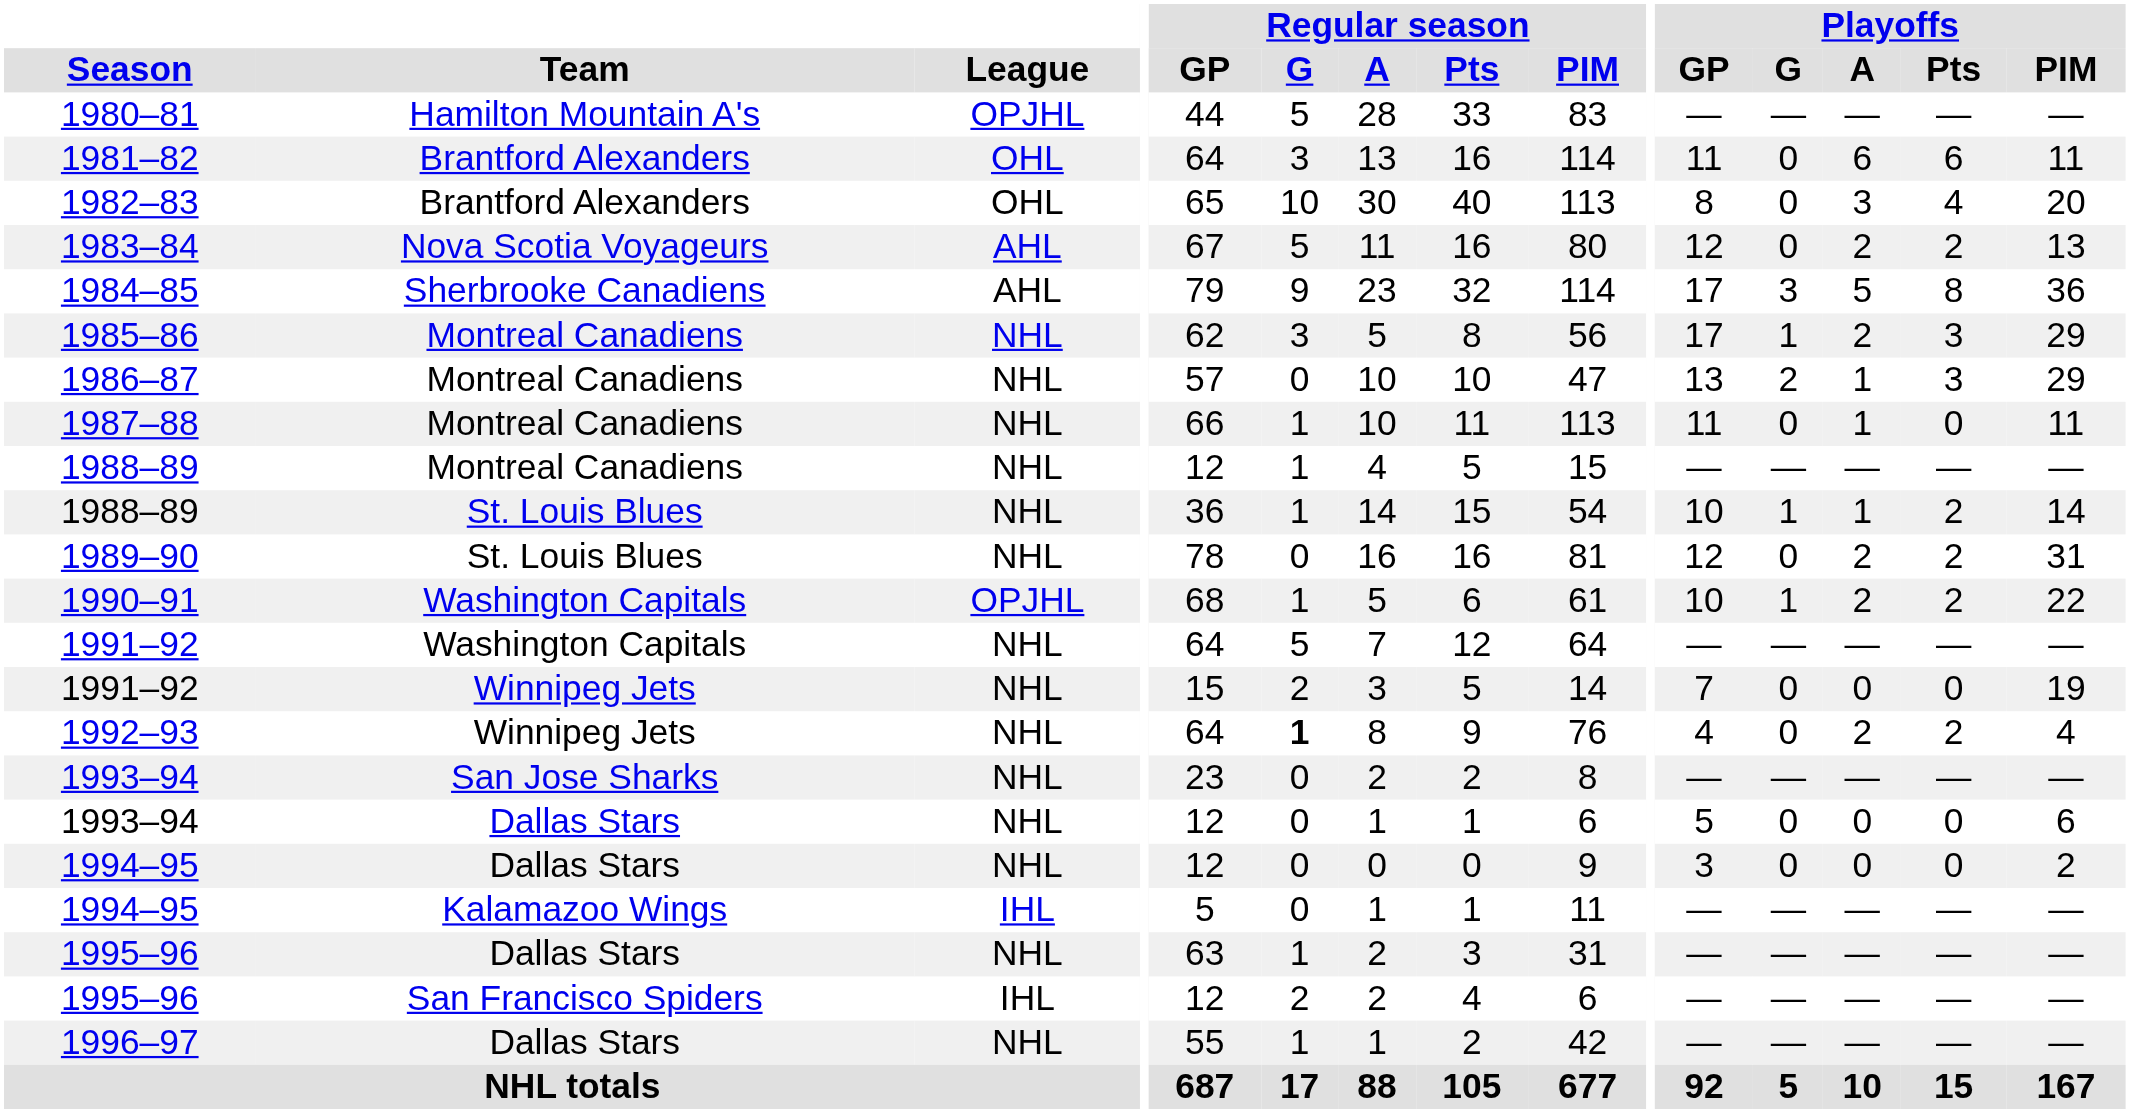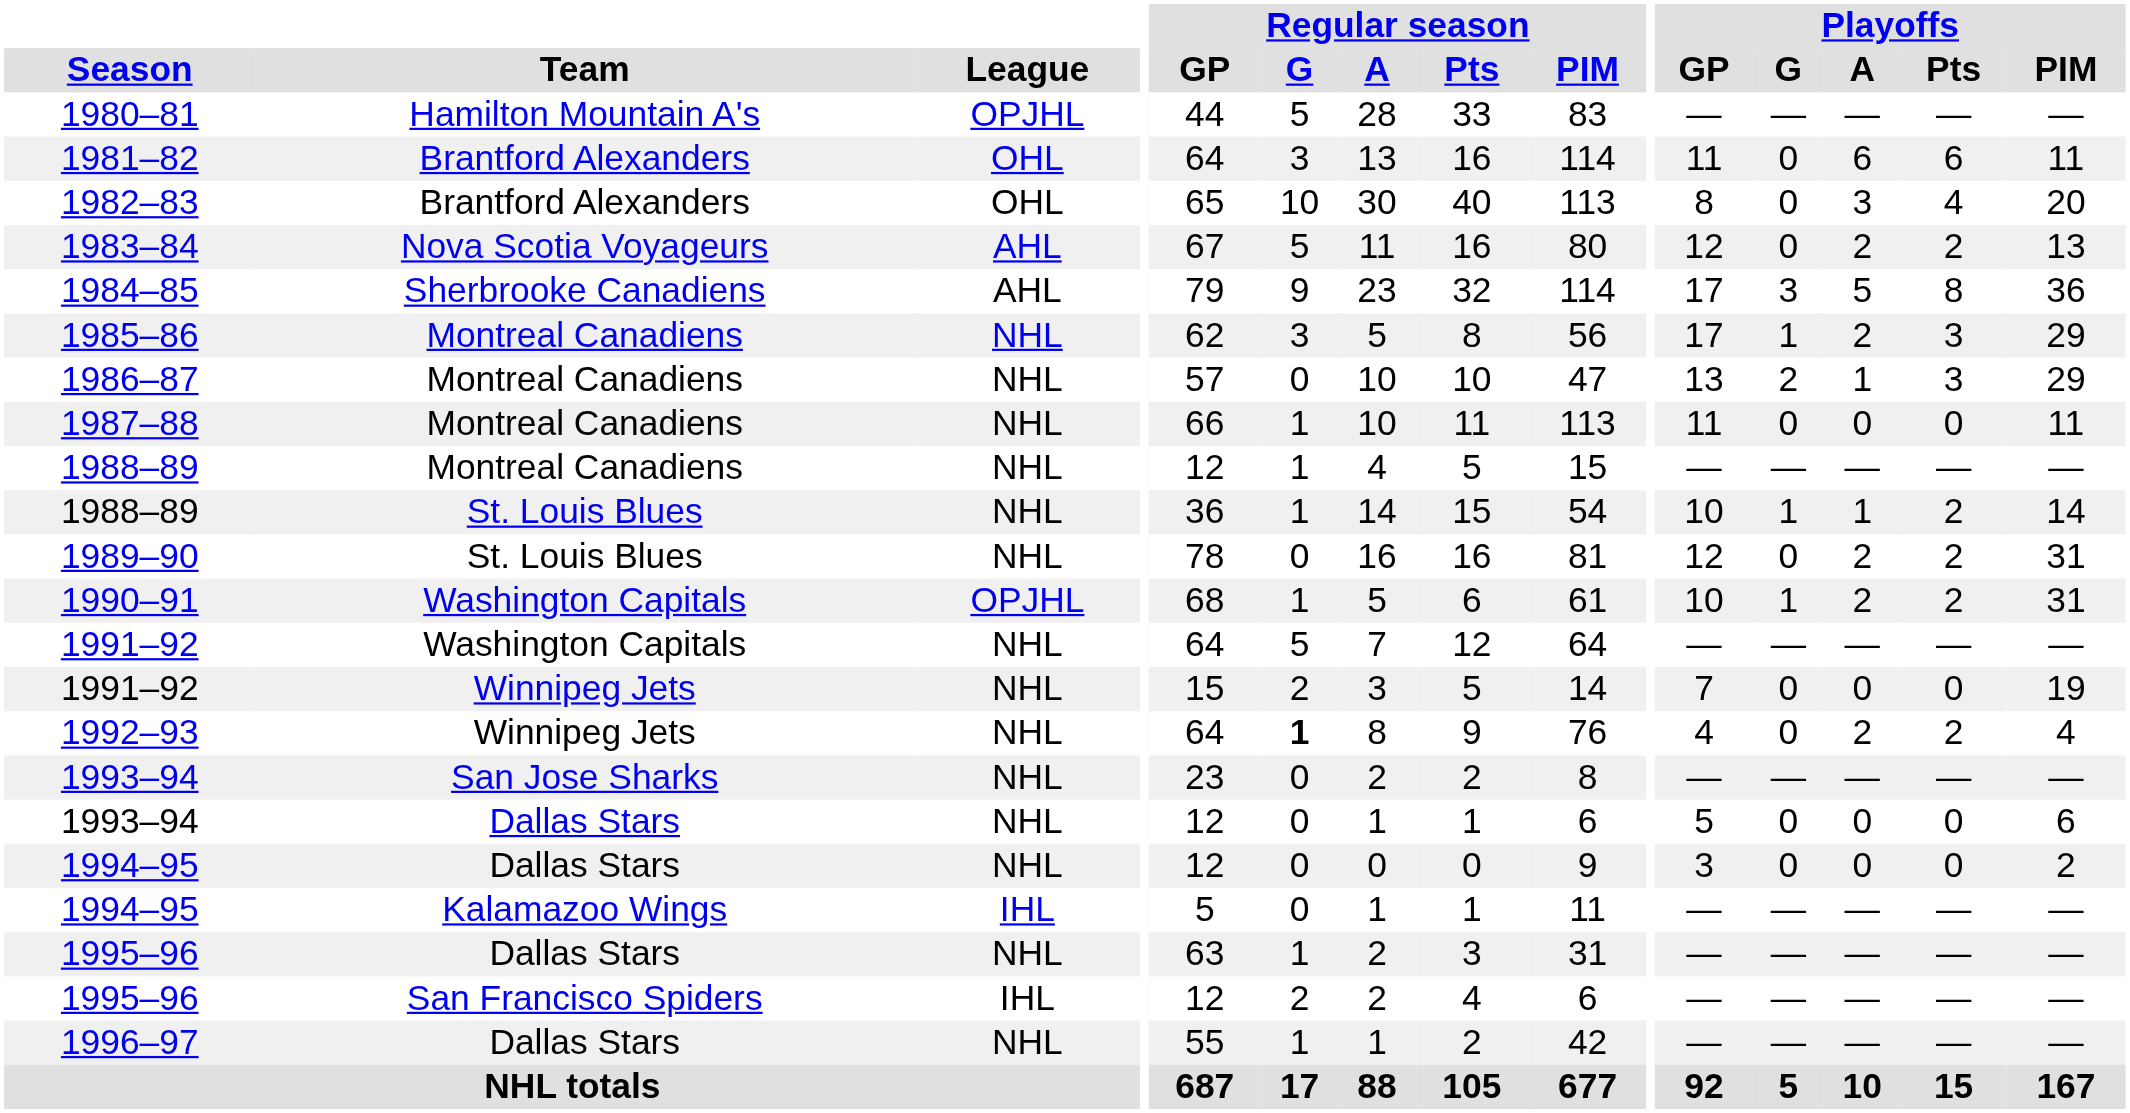 <table border="0" cellpadding="1" cellspacing="0" style="text-align:center; width:60em">
 <tr bgcolor="#e0e0e0">
 <th colspan="3" bgcolor="#ffffff"></th>
 <th rowspan="99" bgcolor="#ffffff"></th>
 <th colspan="5"><a href='#'>Regular season</a></th>
 <th rowspan="99" bgcolor="#ffffff"></th>
 <th colspan="5"><a href='#'>Playoffs</a></th>
 </tr>
 <tr bgcolor="#e0e0e0">
 <th><a href='#'>Season</a></th>
 <th>Team</th>
 <th>League</th>
 <th>GP</th>
 <th><a href='#'>G</a></th>
 <th><a href='#'>A</a></th>
 <th><a href='#'>Pts</a></th>
 <th><a href='#'>PIM</a></th>
 <th>GP</th>
 <th>G</th>
 <th>A</th>
 <th>Pts</th>
 <th>PIM</th>
 </tr>
 <tr>
 <td><a href='#'>1980–81</a></td>
 <td><a href='#'>Hamilton Mountain A's</a></td>
 <td><a href='#'>OPJHL</a></td>
 <td>44</td>
 <td>5</td>
 <td>28</td>
 <td>33</td>
 <td>83</td>
 <td>—</td>
 <td>—</td>
 <td>—</td>
 <td>—</td>
 <td>—</td>
 </tr>
 <tr bgcolor="#f0f0f0">
 <td><a href='#'>1981–82</a></td>
 <td><a href='#'>Brantford Alexanders</a></td>
 <td><a href='#'>OHL</a></td>
 <td>64</td>
 <td>3</td>
 <td>13</td>
 <td>16</td>
 <td>114</td>
 <td>11</td>
 <td>0</td>
 <td>6</td>
 <td>6</td>
 <td>11</td>
 </tr>
 <tr>
 <td><a href='#'>1982–83</a></td>
 <td>Brantford Alexanders</td>
 <td>OHL</td>
 <td>65</td>
 <td>10</td>
 <td>30</td>
 <td>40</td>
 <td>113</td>
 <td>8</td>
 <td>0</td>
 <td>3</td>
 <td>4</td>
 <td>20</td>
 </tr>
 <tr bgcolor="#f0f0f0">
 <td><a href='#'>1983–84</a></td>
 <td><a href='#'>Nova Scotia Voyageurs</a></td>
 <td><a href='#'>AHL</a></td>
 <td>67</td>
 <td>5</td>
 <td>11</td>
 <td>16</td>
 <td>80</td>
 <td>12</td>
 <td>0</td>
 <td>2</td>
 <td>2</td>
 <td>13</td>
 </tr>
 <tr>
 <td><a href='#'>1984–85</a></td>
 <td><a href='#'>Sherbrooke Canadiens</a></td>
 <td>AHL</td>
 <td>79</td>
 <td>9</td>
 <td>23</td>
 <td>32</td>
 <td>114</td>
 <td>17</td>
 <td>3</td>
 <td>5</td>
 <td>8</td>
 <td>36</td>
 </tr>
 <tr bgcolor="#f0f0f0">
 <td><a href='#'>1985–86</a></td>
 <td><a href='#'>Montreal Canadiens</a></td>
 <td><a href='#'>NHL</a></td>
 <td>62</td>
 <td>3</td>
 <td>5</td>
 <td>8</td>
 <td>56</td>
 <td>17</td>
 <td>1</td>
 <td>2</td>
 <td>3</td>
 <td>29</td>
 </tr>
 <tr>
 <td><a href='#'>1986–87</a></td>
 <td>Montreal Canadiens</td>
 <td>NHL</td>
 <td>57</td>
 <td>0</td>
 <td>10</td>
 <td>10</td>
 <td>47</td>
 <td>13</td>
 <td>2</td>
 <td>1</td>
 <td>3</td>
 <td>29</td>
 </tr>
 <tr bgcolor="#f0f0f0">
 <td><a href='#'>1987–88</a></td>
 <td>Montreal Canadiens</td>
 <td>NHL</td>
 <td>66</td>
 <td>1</td>
 <td>10</td>
 <td>11</td>
 <td>113</td>
 <td>11</td>
 <td>0</td>
-<td>1</td>
+<td>0</td>
 <td>0</td>
 <td>11</td>
 </tr>
 <tr>
 <td><a href='#'>1988–89</a></td>
 <td>Montreal Canadiens</td>
 <td>NHL</td>
 <td>12</td>
 <td>1</td>
 <td>4</td>
 <td>5</td>
 <td>15</td>
 <td>—</td>
 <td>—</td>
 <td>—</td>
 <td>—</td>
 <td>—</td>
 </tr>
 <tr bgcolor="#f0f0f0">
 <td>1988–89</td>
 <td><a href='#'>St. Louis Blues</a></td>
 <td>NHL</td>
 <td>36</td>
 <td>1</td>
 <td>14</td>
 <td>15</td>
 <td>54</td>
 <td>10</td>
 <td>1</td>
 <td>1</td>
 <td>2</td>
 <td>14</td>
 </tr>
 <tr>
 <td><a href='#'>1989–90</a></td>
 <td>St. Louis Blues</td>
 <td>NHL</td>
 <td>78</td>
 <td>0</td>
 <td>16</td>
 <td>16</td>
 <td>81</td>
 <td>12</td>
 <td>0</td>
 <td>2</td>
 <td>2</td>
 <td>31</td>
 </tr>
 <tr bgcolor="#f0f0f0">
 <td><a href='#'>1990–91</a></td>
 <td><a href='#'>Washington Capitals</a></td>
 <td><a href='#'>OPJHL</a></td>
 <td>68</td>
 <td>1</td>
 <td>5</td>
 <td>6</td>
 <td>61</td>
 <td>10</td>
 <td>1</td>
 <td>2</td>
 <td>2</td>
-<td>22</td>
+<td>31</td>
 </tr>
 <tr>
 <td><a href='#'>1991–92</a></td>
 <td>Washington Capitals</td>
 <td>NHL</td>
 <td>64</td>
 <td>5</td>
 <td>7</td>
 <td>12</td>
 <td>64</td>
 <td>—</td>
 <td>—</td>
 <td>—</td>
 <td>—</td>
 <td>—</td>
 </tr>
 <tr bgcolor="#f0f0f0">
 <td>1991–92</td>
 <td><a href='#'>Winnipeg Jets</a></td>
 <td>NHL</td>
 <td>15</td>
 <td>2</td>
 <td>3</td>
 <td>5</td>
 <td>14</td>
 <td>7</td>
 <td>0</td>
 <td>0</td>
 <td>0</td>
 <td>19</td>
 </tr>
 <tr>
 <td><a href='#'>1992–93</a></td>
 <td>Winnipeg Jets</td>
 <td>NHL</td>
 <td>64</td>
 <td><strong>1</strong></td>
 <td>8</td>
 <td>9</td>
 <td>76</td>
 <td>4</td>
 <td>0</td>
 <td>2</td>
 <td>2</td>
 <td>4</td>
 </tr>
 <tr bgcolor="#f0f0f0">
 <td><a href='#'>1993–94</a></td>
 <td><a href='#'>San Jose Sharks</a></td>
 <td>NHL</td>
 <td>23</td>
 <td>0</td>
 <td>2</td>
 <td>2</td>
 <td>8</td>
 <td>—</td>
 <td>—</td>
 <td>—</td>
 <td>—</td>
 <td>—</td>
 </tr>
 <tr>
 <td>1993–94</td>
 <td><a href='#'>Dallas Stars</a></td>
 <td>NHL</td>
 <td>12</td>
 <td>0</td>
 <td>1</td>
 <td>1</td>
 <td>6</td>
 <td>5</td>
 <td>0</td>
 <td>0</td>
 <td>0</td>
 <td>6</td>
 </tr>
 <tr bgcolor="#f0f0f0">
 <td><a href='#'>1994–95</a></td>
 <td>Dallas Stars</td>
 <td>NHL</td>
 <td>12</td>
 <td>0</td>
 <td>0</td>
 <td>0</td>
 <td>9</td>
 <td>3</td>
 <td>0</td>
 <td>0</td>
 <td>0</td>
 <td>2</td>
 </tr>
 <tr>
 <td><a href='#'>1994–95</a></td>
 <td><a href='#'>Kalamazoo Wings</a></td>
 <td><a href='#'>IHL</a></td>
 <td>5</td>
 <td>0</td>
 <td>1</td>
 <td>1</td>
 <td>11</td>
 <td>—</td>
 <td>—</td>
 <td>—</td>
 <td>—</td>
 <td>—</td>
 </tr>
 <tr bgcolor="#f0f0f0">
 <td><a href='#'>1995–96</a></td>
 <td>Dallas Stars</td>
 <td>NHL</td>
 <td>63</td>
 <td>1</td>
 <td>2</td>
 <td>3</td>
 <td>31</td>
 <td>—</td>
 <td>—</td>
 <td>—</td>
 <td>—</td>
 <td>—</td>
 </tr>
 <tr>
 <td><a href='#'>1995–96</a></td>
 <td><a href='#'>San Francisco Spiders</a></td>
 <td>IHL</td>
 <td>12</td>
 <td>2</td>
 <td>2</td>
 <td>4</td>
 <td>6</td>
 <td>—</td>
 <td>—</td>
 <td>—</td>
 <td>—</td>
 <td>—</td>
 </tr>
 <tr bgcolor="#f0f0f0">
 <td><a href='#'>1996–97</a></td>
 <td>Dallas Stars</td>
 <td>NHL</td>
 <td>55</td>
 <td>1</td>
 <td>1</td>
 <td>2</td>
 <td>42</td>
 <td>—</td>
 <td>—</td>
 <td>—</td>
 <td>—</td>
 <td>—</td>
 </tr>
 <tr bgcolor="#e0e0e0">
 <th colspan="3">NHL totals</th>
 <th>687</th>
 <th>17</th>
 <th>88</th>
 <th>105</th>
 <th>677</th>
 <th>92</th>
 <th>5</th>
 <th>10</th>
 <th>15</th>
 <th>167</th>
 </tr>
 </table>
